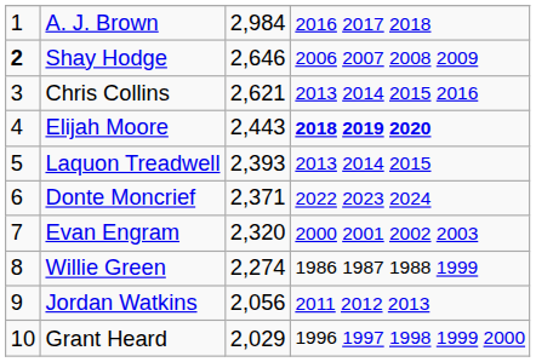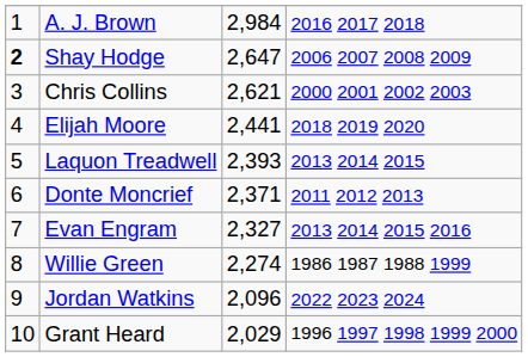 <table class="wikitable">
 <tr>
 </tr>
 <tr>
 <td>1</td>
 <td><a href='#'>A. J. Brown</a></td>
 <td>2,984</td>
 <td style="font-size:85%;"><a href='#'>2016</a> <a href='#'>2017</a> <a href='#'>2018</a></td>
 </tr>
 <tr>
 <td><strong>2</strong></td>
 <td><a href='#'>Shay Hodge</a></td>
-<td>2,646</td>
+<td>2,647</td>
 <td style="font-size:85%;"><a href='#'>2006</a> <a href='#'>2007</a> <a href='#'>2008</a> <a href='#'>2009</a></td>
 </tr>
 <tr>
 <td>3</td>
 <td>Chris Collins</td>
 <td>2,621</td>
-<td style="font-size:85%;"><a href='#'>2013</a> <a href='#'>2014</a> <a href='#'>2015</a> <a href='#'>2016</a></td>
+<td style="font-size:85%;"><a href='#'>2000</a> <a href='#'>2001</a> <a href='#'>2002</a> <a href='#'>2003</a></td>
 </tr>
 <tr>
 <td>4</td>
 <td><a href='#'>Elijah Moore</a></td>
-<td>2,443</td>
-<td style="font-size:85%;"><strong><a href='#'>2018</a> <a href='#'>2019</a> <a href='#'>2020</a></strong></td>
+<td>2,441</td>
+<td style="font-size:85%;"><a href='#'>2018</a> <a href='#'>2019</a> <a href='#'>2020</a></td>
 </tr>
 <tr>
 <td>5</td>
 <td><a href='#'>Laquon Treadwell</a></td>
 <td>2,393</td>
 <td style="font-size:85%;"><a href='#'>2013</a> <a href='#'>2014</a> <a href='#'>2015</a></td>
 </tr>
 <tr>
 <td>6</td>
 <td><a href='#'>Donte Moncrief</a></td>
 <td>2,371</td>
-<td style="font-size:85%;"><a href='#'>2022</a> <a href='#'>2023</a> <a href='#'>2024</a></td>
+<td style="font-size:85%;"><a href='#'>2011</a> <a href='#'>2012</a> <a href='#'>2013</a></td>
 </tr>
 <tr>
 <td>7</td>
 <td><a href='#'>Evan Engram</a></td>
-<td>2,320</td>
-<td style="font-size:85%;"><a href='#'>2000</a> <a href='#'>2001</a> <a href='#'>2002</a> <a href='#'>2003</a></td>
+<td>2,327</td>
+<td style="font-size:85%;"><a href='#'>2013</a> <a href='#'>2014</a> <a href='#'>2015</a> <a href='#'>2016</a></td>
 </tr>
 <tr>
 <td>8</td>
 <td><a href='#'>Willie Green</a></td>
 <td>2,274</td>
 <td style="font-size:85%;">1986 1987 1988 <a href='#'>1999</a></td>
 </tr>
 <tr>
 <td>9</td>
 <td><a href='#'>Jordan Watkins</a></td>
-<td>2,056</td>
-<td style="font-size:85%;"><a href='#'>2011</a> <a href='#'>2012</a> <a href='#'>2013</a></td>
+<td>2,096</td>
+<td style="font-size:85%;"><a href='#'>2022</a> <a href='#'>2023</a> <a href='#'>2024</a></td>
 </tr>
 <tr>
 <td>10</td>
 <td>Grant Heard</td>
 <td>2,029</td>
 <td style="font-size:85%;">1996 <a href='#'>1997</a> <a href='#'>1998</a> <a href='#'>1999</a> <a href='#'>2000</a></td>
 </tr>
 </table>
